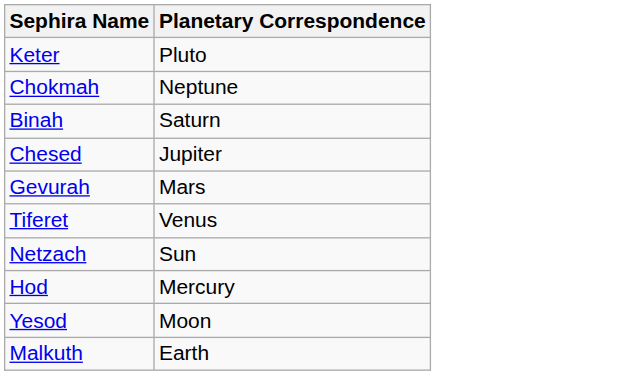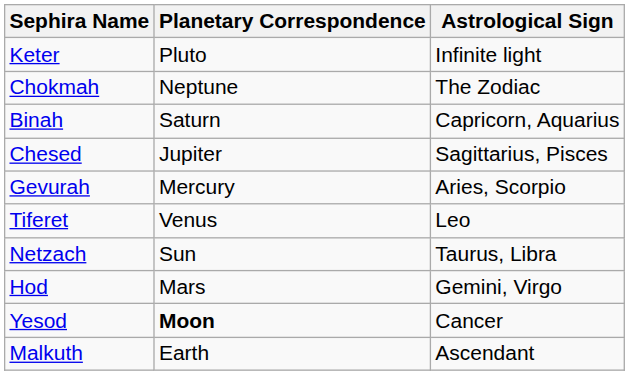 <table class="wikitable">
 <tr>
 <th>Sephira Name</th>
 <th>Planetary Correspondence</th>
+<th>Astrological Sign</th>
 </tr>
 <tr>
 <td><a href='#'>Keter</a></td>
 <td>Pluto</td>
+<td>Infinite light</td>
 </tr>
 <tr>
 <td><a href='#'>Chokmah</a></td>
 <td>Neptune</td>
+<td>The Zodiac</td>
 </tr>
 <tr>
 <td><a href='#'>Binah</a></td>
 <td>Saturn</td>
+<td>Capricorn, Aquarius</td>
 </tr>
 <tr>
 <td><a href='#'>Chesed</a></td>
 <td>Jupiter</td>
+<td>Sagittarius, Pisces</td>
 </tr>
 <tr>
 <td><a href='#'>Gevurah</a></td>
-<td>Mars</td>
+<td>Mercury</td>
+<td>Aries, Scorpio</td>
 </tr>
 <tr>
 <td><a href='#'>Tiferet</a></td>
 <td>Venus</td>
+<td>Leo</td>
 </tr>
 <tr>
 <td><a href='#'>Netzach</a></td>
 <td>Sun</td>
+<td>Taurus, Libra</td>
 </tr>
 <tr>
 <td><a href='#'>Hod</a></td>
-<td>Mercury</td>
+<td>Mars</td>
+<td>Gemini, Virgo</td>
 </tr>
 <tr>
 <td><a href='#'>Yesod</a></td>
-<td>Moon</td>
+<td><strong>Moon</strong></td>
+<td>Cancer</td>
 </tr>
 <tr>
 <td><a href='#'>Malkuth</a></td>
 <td>Earth</td>
+<td>Ascendant</td>
 </tr>
 </table>
